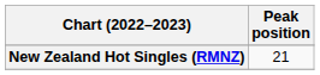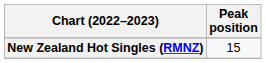 <table class="wikitable sortable plainrowheaders" style="text-align:center">
 <tr>
 <th scope="col">Chart (2022–2023)</th>
 <th scope="col">Peak<br>position</th>
 </tr>
 <tr>
 </tr>
 <tr>
 </tr>
 <tr>
 <th scope="row">New Zealand Hot Singles (<a href='#'>RMNZ</a>)</th>
-<td>21</td>
+<td>15</td>
 </tr>
 <tr>
 </tr>
 </table>
